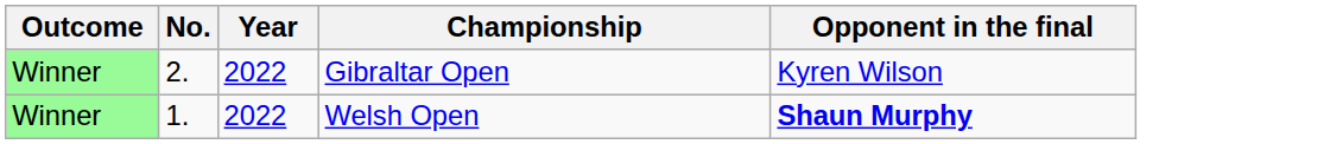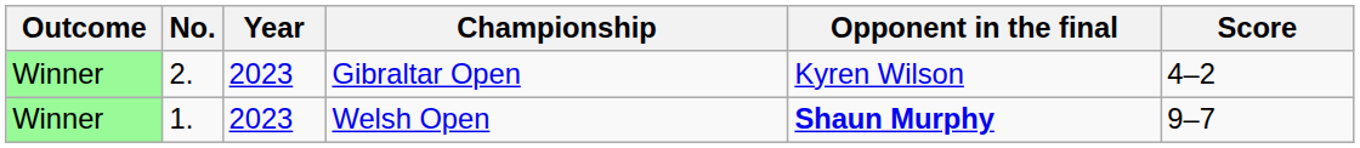 <table class="sortable wikitable">
 <tr>
 <th width="80">Outcome</th>
 <th width="20">No.</th>
 <th width="50">Year</th>
 <th style="width:250px;">Championship</th>
 <th style="width:200px;">Opponent in the final</th>
+<th style="width:100px;">Score</th>
 </tr>
 <tr>
 <td style="background:#98fb98;">Winner</td>
 <td>2.</td>
-<td><a href='#'>2022</a></td>
+<td><a href='#'>2023</a></td>
 <td><a href='#'>Gibraltar Open</a></td>
 <td> <a href='#'>Kyren Wilson</a></td>
+<td>4–2</td>
 </tr>
 <tr>
 <td style="background:#98fb98;">Winner</td>
 <td>1.</td>
-<td><a href='#'>2022</a></td>
+<td><a href='#'>2023</a></td>
 <td><a href='#'>Welsh Open</a></td>
 <td><strong> <a href='#'>Shaun Murphy</a></strong></td>
+<td>9–7</td>
 </tr>
 </table>
